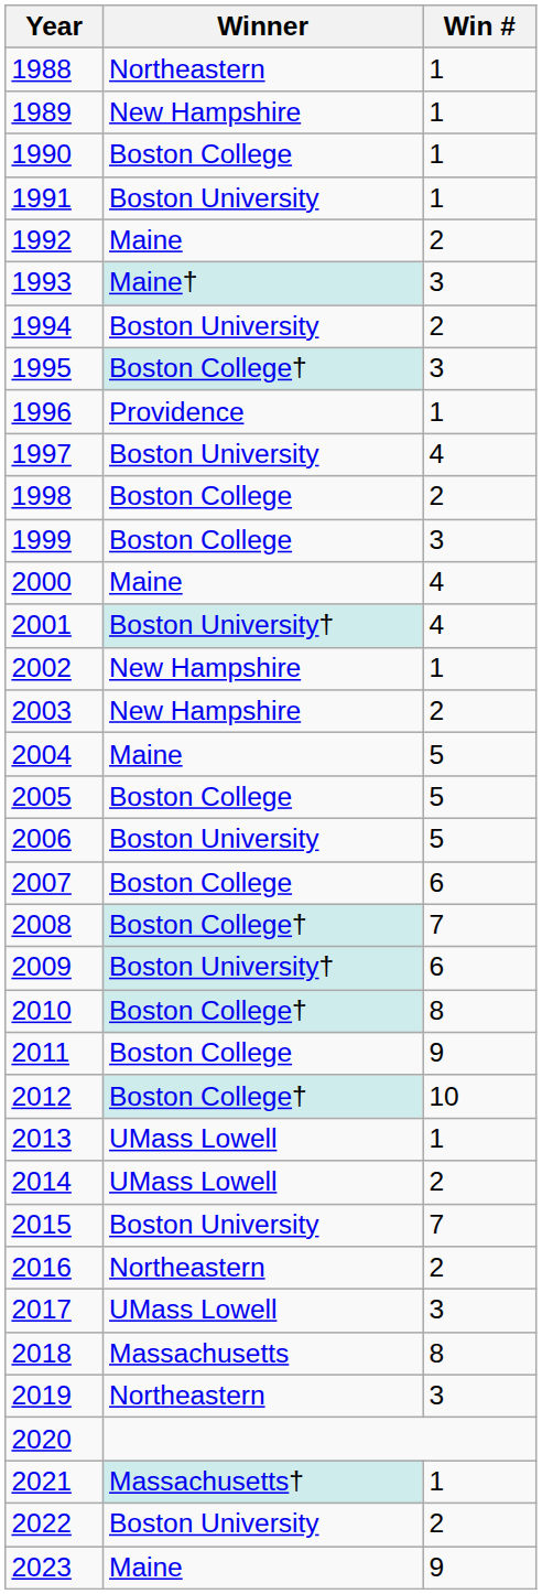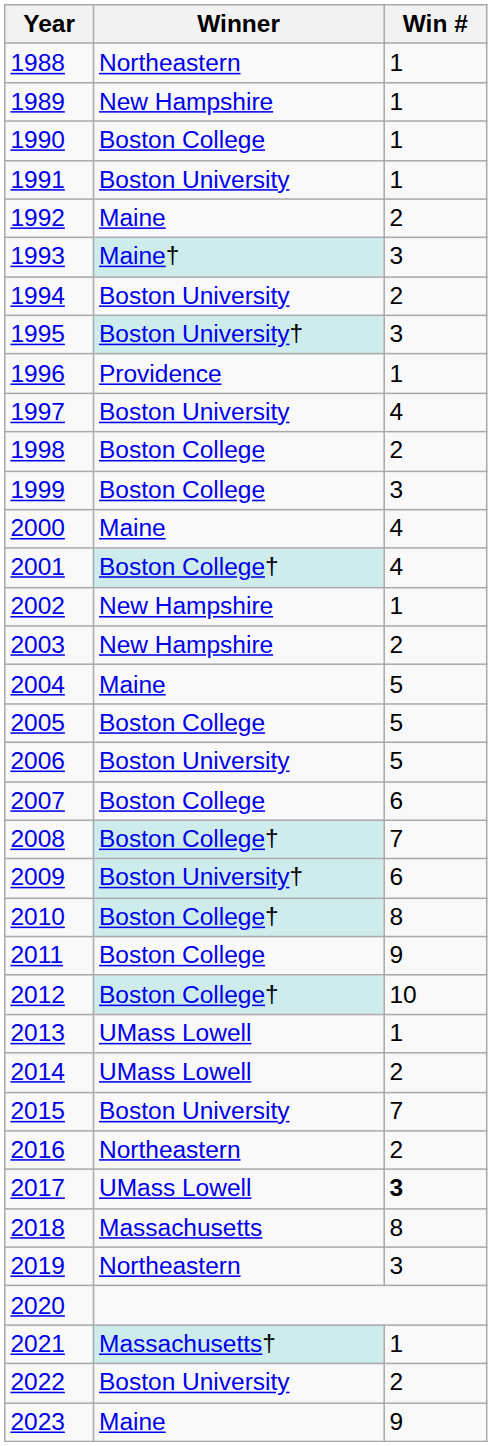 <table class="wikitable sortable" width="25%">
 <tr>
 <th>Year</th>
 <th>Winner</th>
 <th>Win #</th>
 </tr>
 <tr>
 <td><a href='#'>1988</a></td>
 <td><a href='#'>Northeastern</a></td>
 <td>1</td>
 </tr>
 <tr>
 <td><a href='#'>1989</a></td>
 <td><a href='#'>New Hampshire</a></td>
 <td>1</td>
 </tr>
 <tr>
 <td><a href='#'>1990</a></td>
 <td><a href='#'>Boston College</a></td>
 <td>1</td>
 </tr>
 <tr>
 <td><a href='#'>1991</a></td>
 <td><a href='#'>Boston University</a></td>
 <td>1</td>
 </tr>
 <tr>
 <td><a href='#'>1992</a></td>
 <td><a href='#'>Maine</a></td>
 <td>2</td>
 </tr>
 <tr>
 <td><a href='#'>1993</a></td>
 <td bgcolor=#CFECEC><a href='#'>Maine</a>†</td>
 <td>3</td>
 </tr>
 <tr>
 <td><a href='#'>1994</a></td>
 <td><a href='#'>Boston University</a></td>
 <td>2</td>
 </tr>
 <tr>
 <td><a href='#'>1995</a></td>
-<td bgcolor=#CFECEC><a href='#'>Boston College</a>†</td>
+<td bgcolor=#CFECEC><a href='#'>Boston University</a>†</td>
 <td>3</td>
 </tr>
 <tr>
 <td><a href='#'>1996</a></td>
 <td><a href='#'>Providence</a></td>
 <td>1</td>
 </tr>
 <tr>
 <td><a href='#'>1997</a></td>
 <td><a href='#'>Boston University</a></td>
 <td>4</td>
 </tr>
 <tr>
 <td><a href='#'>1998</a></td>
 <td><a href='#'>Boston College</a></td>
 <td>2</td>
 </tr>
 <tr>
 <td><a href='#'>1999</a></td>
 <td><a href='#'>Boston College</a></td>
 <td>3</td>
 </tr>
 <tr>
 <td><a href='#'>2000</a></td>
 <td><a href='#'>Maine</a></td>
 <td>4</td>
 </tr>
 <tr>
 <td><a href='#'>2001</a></td>
-<td bgcolor=#CFECEC><a href='#'>Boston University</a>†</td>
+<td bgcolor=#CFECEC><a href='#'>Boston College</a>†</td>
 <td>4</td>
 </tr>
 <tr>
 <td><a href='#'>2002</a></td>
 <td><a href='#'>New Hampshire</a></td>
 <td>1</td>
 </tr>
 <tr>
 <td><a href='#'>2003</a></td>
 <td><a href='#'>New Hampshire</a></td>
 <td>2</td>
 </tr>
 <tr>
 <td><a href='#'>2004</a></td>
 <td><a href='#'>Maine</a></td>
 <td>5</td>
 </tr>
 <tr>
 <td><a href='#'>2005</a></td>
 <td><a href='#'>Boston College</a></td>
 <td>5</td>
 </tr>
 <tr>
 <td><a href='#'>2006</a></td>
 <td><a href='#'>Boston University</a></td>
 <td>5</td>
 </tr>
 <tr>
 <td><a href='#'>2007</a></td>
 <td><a href='#'>Boston College</a></td>
 <td>6</td>
 </tr>
 <tr>
 <td><a href='#'>2008</a></td>
 <td bgcolor=#CFECEC><a href='#'>Boston College</a>†</td>
 <td>7</td>
 </tr>
 <tr>
 <td><a href='#'>2009</a></td>
 <td bgcolor=#CFECEC><a href='#'>Boston University</a>†</td>
 <td>6</td>
 </tr>
 <tr>
 <td><a href='#'>2010</a></td>
 <td bgcolor=#CFECEC><a href='#'>Boston College</a>†</td>
 <td>8</td>
 </tr>
 <tr>
 <td><a href='#'>2011</a></td>
 <td><a href='#'>Boston College</a></td>
 <td>9</td>
 </tr>
 <tr>
 <td><a href='#'>2012</a></td>
 <td bgcolor=#CFECEC><a href='#'>Boston College</a>†</td>
 <td>10</td>
 </tr>
 <tr>
 <td><a href='#'>2013</a></td>
 <td><a href='#'>UMass Lowell</a></td>
 <td>1</td>
 </tr>
 <tr>
 <td><a href='#'>2014</a></td>
 <td><a href='#'>UMass Lowell</a></td>
 <td>2</td>
 </tr>
 <tr>
 <td><a href='#'>2015</a></td>
 <td><a href='#'>Boston University</a></td>
 <td>7</td>
 </tr>
 <tr>
 <td><a href='#'>2016</a></td>
 <td><a href='#'>Northeastern</a></td>
 <td>2</td>
 </tr>
 <tr>
 <td><a href='#'>2017</a></td>
 <td><a href='#'>UMass Lowell</a></td>
-<td>3</td>
+<td><strong>3</strong></td>
 </tr>
 <tr>
 <td><a href='#'>2018</a></td>
 <td><a href='#'>Massachusetts</a></td>
 <td>8</td>
 </tr>
 <tr>
 <td><a href='#'>2019</a></td>
 <td><a href='#'>Northeastern</a></td>
 <td>3</td>
 </tr>
 <tr>
 <td><a href='#'>2020</a></td>
 <td colspan=2></td>
 </tr>
 <tr>
 <td><a href='#'>2021</a></td>
 <td bgcolor=#CFECEC><a href='#'>Massachusetts</a>†</td>
 <td>1</td>
 </tr>
 <tr>
 <td><a href='#'>2022</a></td>
 <td><a href='#'>Boston University</a></td>
 <td>2</td>
 </tr>
 <tr>
 <td><a href='#'>2023</a></td>
 <td><a href='#'>Maine</a></td>
 <td>9</td>
 </tr>
 </table>
